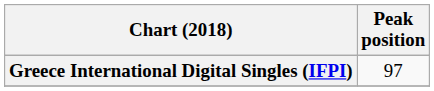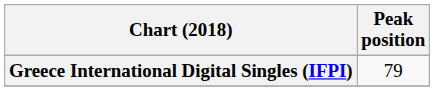 <table class="wikitable plainrowheaders sortable" style="text-align:center">
 <tr>
 <th scope="col">Chart (2018)</th>
 <th scope="col">Peak<br> position</th>
 </tr>
 <tr>
 </tr>
 <tr>
 </tr>
 <tr>
 <th scope="row">Greece International Digital Singles (<a href='#'>IFPI</a>)</th>
-<td>97</td>
+<td>79</td>
 </tr>
 <tr>
 </tr>
 <tr>
 </tr>
 <tr>
 </tr>
 <tr>
 </tr>
 </table>
